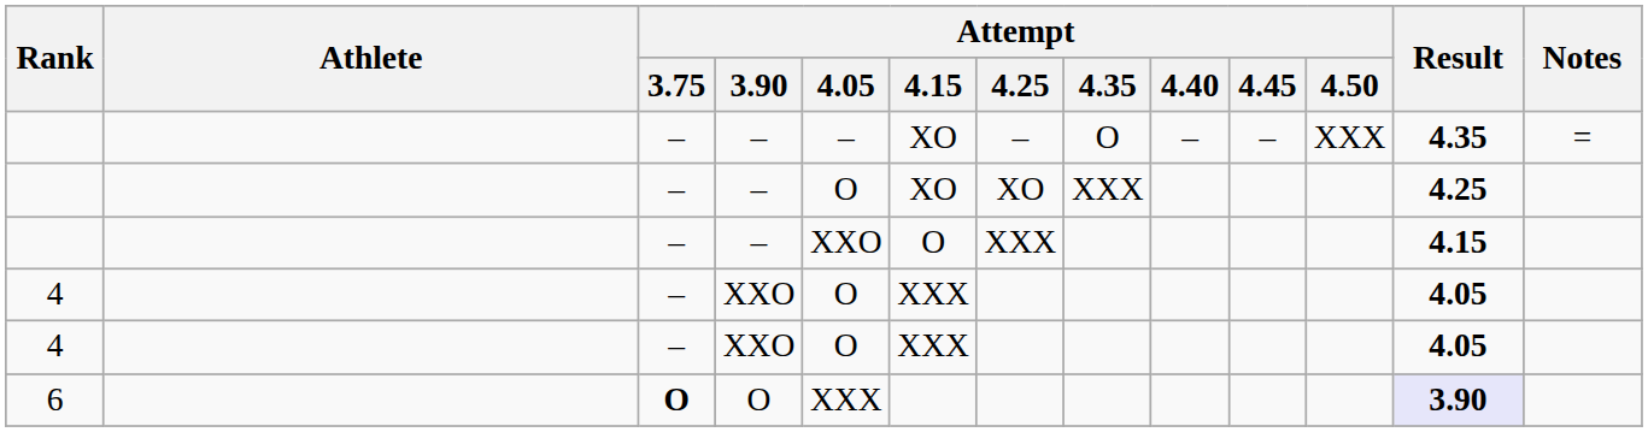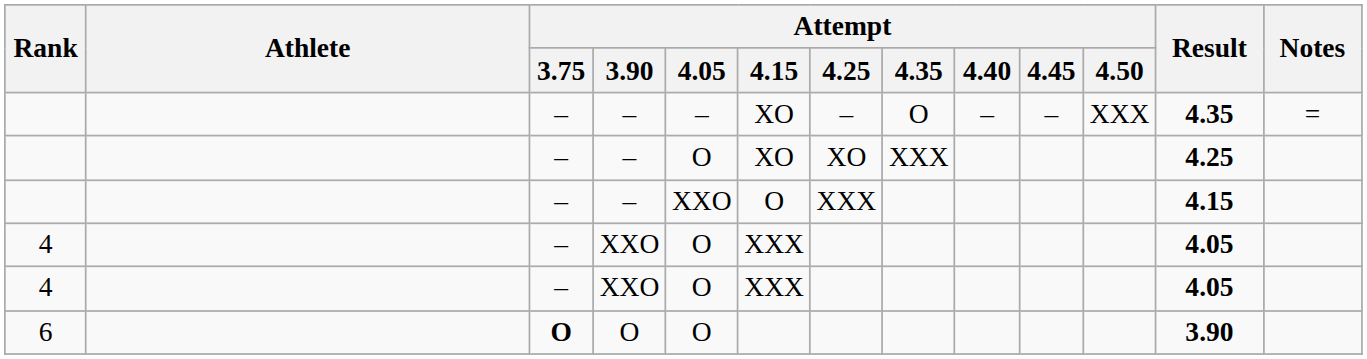 <table class="wikitable" style="text-align:center">
 <tr>
 <th rowspan=2 width=40>Rank</th>
 <th rowspan=2 width=250>Athlete</th>
 <th colspan=9>Attempt</th>
 <th rowspan=2 width=55>Result</th>
 <th rowspan=2 width=50>Notes</th>
 </tr>
 <tr>
 <th width=30>3.75</th>
 <th width=30>3.90</th>
 <th width=30>4.05</th>
 <th width=30>4.15</th>
 <th width=30>4.25</th>
 <th width=30>4.35</th>
 <th width=30>4.40</th>
 <th width=30>4.45</th>
 <th width=30>4.50</th>
 </tr>
 <tr>
 <td></td>
 <td align=left></td>
 <td>–</td>
 <td>–</td>
 <td>–</td>
 <td>XO</td>
 <td>–</td>
 <td>O</td>
 <td>–</td>
 <td>–</td>
 <td>XXX</td>
 <td><strong>4.35</strong></td>
 <td>=</td>
 </tr>
 <tr>
 <td></td>
 <td align=left></td>
 <td>–</td>
 <td>–</td>
 <td>O</td>
 <td>XO</td>
 <td>XO</td>
 <td>XXX</td>
 <td></td>
 <td></td>
 <td></td>
 <td><strong>4.25</strong></td>
 <td></td>
 </tr>
 <tr>
 <td></td>
 <td align=left></td>
 <td>–</td>
 <td>–</td>
 <td>XXO</td>
 <td>O</td>
 <td>XXX</td>
 <td></td>
 <td></td>
 <td></td>
 <td></td>
 <td><strong>4.15</strong></td>
 <td></td>
 </tr>
 <tr>
 <td>4</td>
 <td align=left></td>
 <td>–</td>
 <td>XXO</td>
 <td>O</td>
 <td>XXX</td>
 <td></td>
 <td></td>
 <td></td>
 <td></td>
 <td></td>
 <td><strong>4.05</strong></td>
 <td></td>
 </tr>
 <tr>
 <td>4</td>
 <td align=left></td>
 <td>–</td>
 <td>XXO</td>
 <td>O</td>
 <td>XXX</td>
 <td></td>
 <td></td>
 <td></td>
 <td></td>
 <td></td>
 <td><strong>4.05</strong></td>
 <td></td>
 </tr>
 <tr>
 <td>6</td>
 <td align=left></td>
 <td><strong>O</strong></td>
 <td>O</td>
-<td>XXX</td>
+<td>O</td>
 <td></td>
 <td></td>
 <td></td>
 <td></td>
 <td></td>
 <td></td>
-<td style="background: lavender;"><strong>3.90</strong></td>
+<td><strong>3.90</strong></td>
 <td></td>
 </tr>
 </table>
